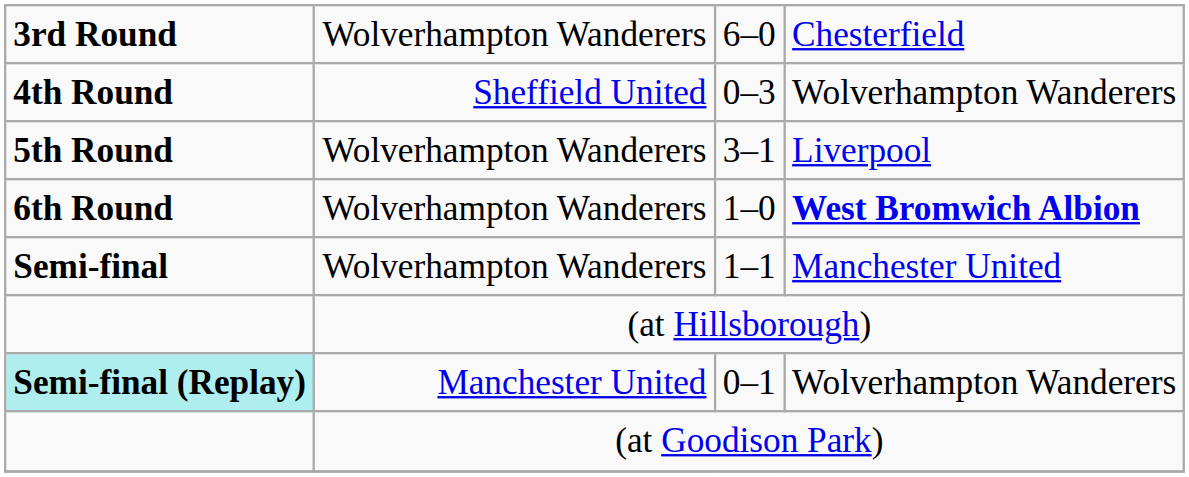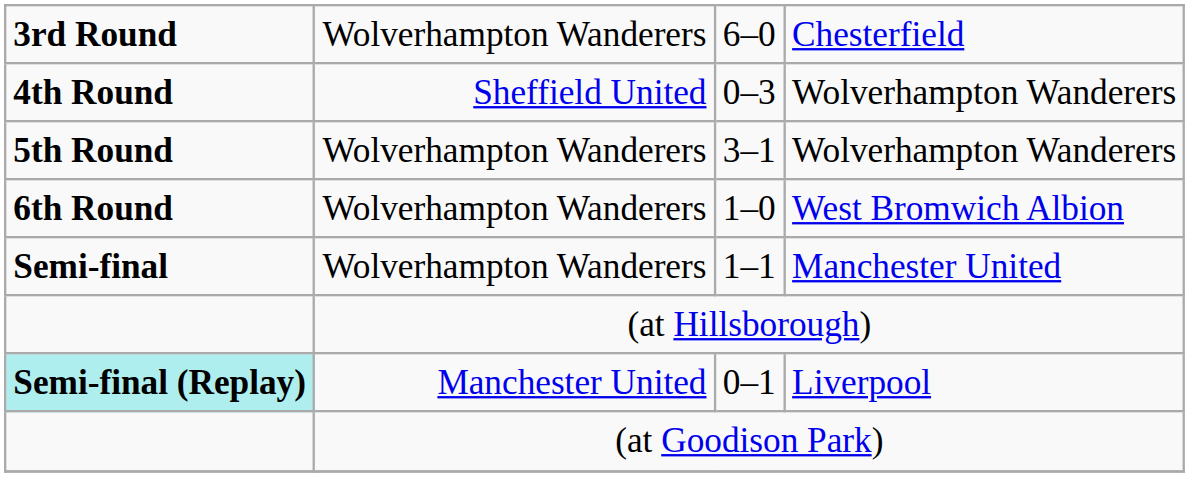 <table class="wikitable" style="font-size: 95%;">
 <tr>
 <td><strong>3rd Round</strong></td>
 <td align=right>Wolverhampton Wanderers</td>
 <td>6–0</td>
 <td><a href='#'>Chesterfield</a></td>
 </tr>
 <tr>
 <td><strong>4th Round</strong></td>
 <td align=right><a href='#'>Sheffield United</a></td>
 <td>0–3</td>
 <td>Wolverhampton Wanderers</td>
 </tr>
 <tr>
 <td><strong>5th Round</strong></td>
 <td align=right>Wolverhampton Wanderers</td>
 <td>3–1</td>
-<td><a href='#'>Liverpool</a></td>
+<td>Wolverhampton Wanderers</td>
 </tr>
 <tr>
 <td><strong>6th Round</strong></td>
 <td align=right>Wolverhampton Wanderers</td>
 <td>1–0</td>
-<td><strong><a href='#'>West Bromwich Albion</a></strong></td>
+<td><a href='#'>West Bromwich Albion</a></td>
 </tr>
 <tr>
 <td><strong>Semi-final</strong></td>
 <td align=right>Wolverhampton Wanderers</td>
 <td>1–1</td>
 <td><a href='#'>Manchester United</a></td>
 </tr>
 <tr>
 <td></td>
 <td colspan=4 align=center>(at <a href='#'>Hillsborough</a>)</td>
 </tr>
 <tr>
 <td style="background: paleturquoise;"><strong>Semi-final (Replay)</strong></td>
 <td align=right><a href='#'>Manchester United</a></td>
 <td>0–1</td>
-<td>Wolverhampton Wanderers</td>
+<td><a href='#'>Liverpool</a></td>
 </tr>
 <tr>
 <td></td>
 <td colspan=4 align=center>(at <a href='#'>Goodison Park</a>)</td>
 </tr>
 <tr>
 </tr>
 </table>
